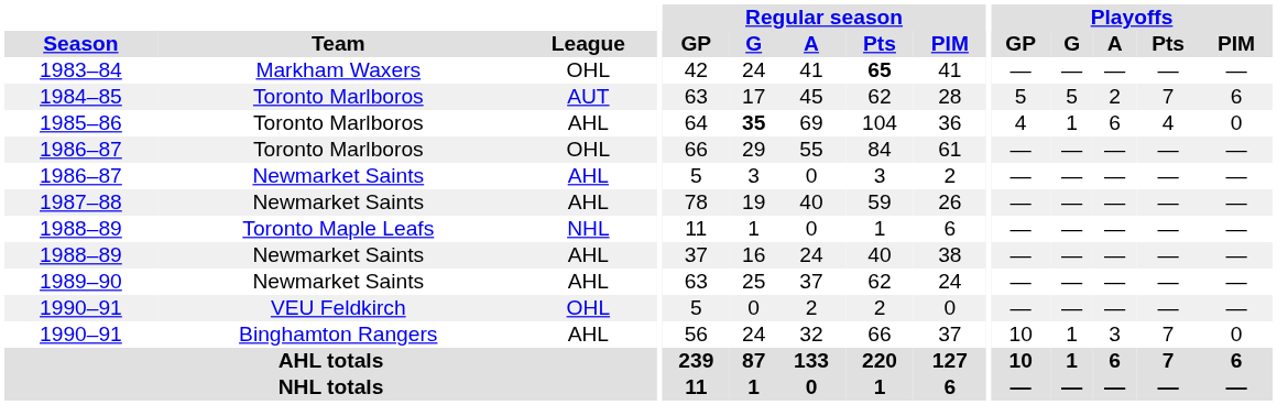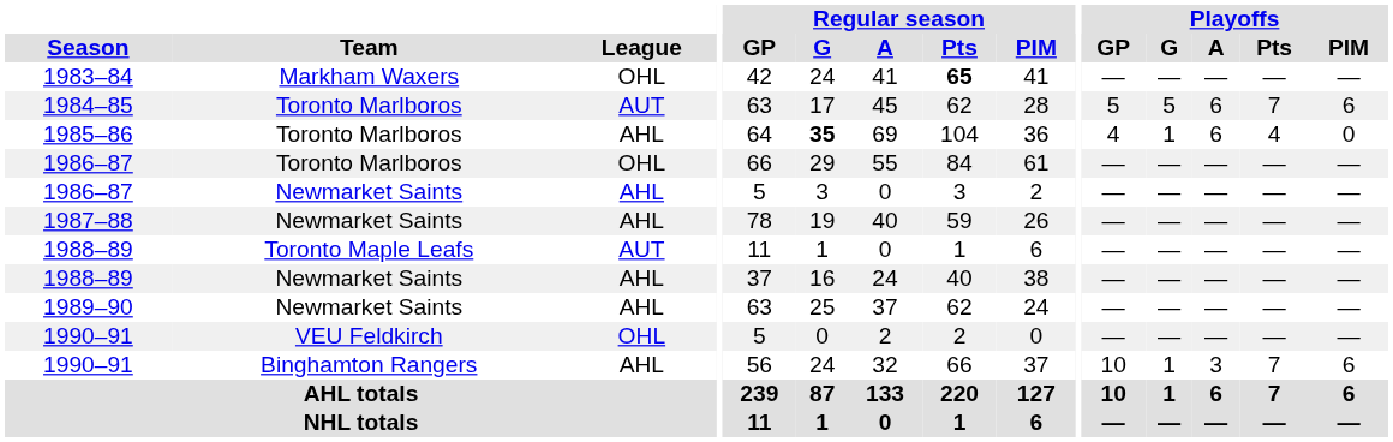 <table border="0" cellpadding="1" cellspacing="0" style="text-align:center; width:60em">
 <tr bgcolor="#e0e0e0">
 <th colspan="3" bgcolor="#ffffff"></th>
 <th rowspan="100" bgcolor="#ffffff"></th>
 <th colspan="5"><a href='#'>Regular season</a></th>
 <th rowspan="100" bgcolor="#ffffff"></th>
 <th colspan="5"><a href='#'>Playoffs</a></th>
 </tr>
 <tr bgcolor="#e0e0e0">
 <th><a href='#'>Season</a></th>
 <th>Team</th>
 <th>League</th>
 <th>GP</th>
 <th><a href='#'>G</a></th>
 <th><a href='#'>A</a></th>
 <th><a href='#'>Pts</a></th>
 <th><a href='#'>PIM</a></th>
 <th>GP</th>
 <th>G</th>
 <th>A</th>
 <th>Pts</th>
 <th>PIM</th>
 </tr>
 <tr>
 <td><a href='#'>1983–84</a></td>
 <td><a href='#'>Markham Waxers</a></td>
 <td>OHL</td>
 <td>42</td>
 <td>24</td>
 <td>41</td>
 <td><strong>65</strong></td>
 <td>41</td>
 <td>—</td>
 <td>—</td>
 <td>—</td>
 <td>—</td>
 <td>—</td>
 </tr>
 <tr bgcolor="#f0f0f0">
 <td><a href='#'>1984–85</a></td>
 <td><a href='#'>Toronto Marlboros</a></td>
 <td><a href='#'>AUT</a></td>
 <td>63</td>
 <td>17</td>
 <td>45</td>
 <td>62</td>
 <td>28</td>
 <td>5</td>
 <td>5</td>
-<td>2</td>
+<td>6</td>
 <td>7</td>
 <td>6</td>
 </tr>
 <tr>
 <td><a href='#'>1985–86</a></td>
 <td>Toronto Marlboros</td>
 <td>AHL</td>
 <td>64</td>
 <td><strong>35</strong></td>
 <td>69</td>
 <td>104</td>
 <td>36</td>
 <td>4</td>
 <td>1</td>
 <td>6</td>
 <td>4</td>
 <td>0</td>
 </tr>
 <tr bgcolor="#f0f0f0">
 <td><a href='#'>1986–87</a></td>
 <td>Toronto Marlboros</td>
 <td>OHL</td>
 <td>66</td>
 <td>29</td>
 <td>55</td>
 <td>84</td>
 <td>61</td>
 <td>—</td>
 <td>—</td>
 <td>—</td>
 <td>—</td>
 <td>—</td>
 </tr>
 <tr>
 <td><a href='#'>1986–87</a></td>
 <td><a href='#'>Newmarket Saints</a></td>
 <td><a href='#'>AHL</a></td>
 <td>5</td>
 <td>3</td>
 <td>0</td>
 <td>3</td>
 <td>2</td>
 <td>—</td>
 <td>—</td>
 <td>—</td>
 <td>—</td>
 <td>—</td>
 </tr>
 <tr bgcolor="#f0f0f0">
 <td><a href='#'>1987–88</a></td>
 <td>Newmarket Saints</td>
 <td>AHL</td>
 <td>78</td>
 <td>19</td>
 <td>40</td>
 <td>59</td>
 <td>26</td>
 <td>—</td>
 <td>—</td>
 <td>—</td>
 <td>—</td>
 <td>—</td>
 </tr>
 <tr>
 <td><a href='#'>1988–89</a></td>
 <td><a href='#'>Toronto Maple Leafs</a></td>
-<td><a href='#'>NHL</a></td>
+<td><a href='#'>AUT</a></td>
 <td>11</td>
 <td>1</td>
 <td>0</td>
 <td>1</td>
 <td>6</td>
 <td>—</td>
 <td>—</td>
 <td>—</td>
 <td>—</td>
 <td>—</td>
 </tr>
 <tr bgcolor="#f0f0f0">
 <td><a href='#'>1988–89</a></td>
 <td>Newmarket Saints</td>
 <td>AHL</td>
 <td>37</td>
 <td>16</td>
 <td>24</td>
 <td>40</td>
 <td>38</td>
 <td>—</td>
 <td>—</td>
 <td>—</td>
 <td>—</td>
 <td>—</td>
 </tr>
 <tr>
 <td><a href='#'>1989–90</a></td>
 <td>Newmarket Saints</td>
 <td>AHL</td>
 <td>63</td>
 <td>25</td>
 <td>37</td>
 <td>62</td>
 <td>24</td>
 <td>—</td>
 <td>—</td>
 <td>—</td>
 <td>—</td>
 <td>—</td>
 </tr>
 <tr bgcolor="#f0f0f0">
 <td><a href='#'>1990–91</a></td>
 <td><a href='#'>VEU Feldkirch</a></td>
 <td><a href='#'>OHL</a></td>
 <td>5</td>
 <td>0</td>
 <td>2</td>
 <td>2</td>
 <td>0</td>
 <td>—</td>
 <td>—</td>
 <td>—</td>
 <td>—</td>
 <td>—</td>
 </tr>
 <tr>
 <td><a href='#'>1990–91</a></td>
 <td><a href='#'>Binghamton Rangers</a></td>
 <td>AHL</td>
 <td>56</td>
 <td>24</td>
 <td>32</td>
 <td>66</td>
 <td>37</td>
 <td>10</td>
 <td>1</td>
 <td>3</td>
 <td>7</td>
-<td>0</td>
+<td>6</td>
 </tr>
 <tr bgcolor="#e0e0e0">
 <th colspan="3">AHL totals</th>
 <th>239</th>
 <th>87</th>
 <th>133</th>
 <th>220</th>
 <th>127</th>
 <th>10</th>
 <th>1</th>
 <th>6</th>
 <th>7</th>
 <th>6</th>
 </tr>
 <tr bgcolor="#e0e0e0">
 <th colspan="3">NHL totals</th>
 <th>11</th>
 <th>1</th>
 <th>0</th>
 <th>1</th>
 <th>6</th>
 <th>—</th>
 <th>—</th>
 <th>—</th>
 <th>—</th>
 <th>—</th>
 </tr>
 </table>
